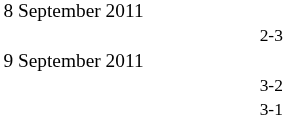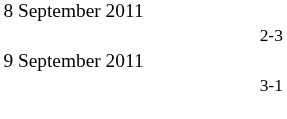 <table style="width:50%;" cellspacing="1">
 <tr>
 <th width=15%></th>
 <th width=10%></th>
 <th width=15%></th>
 </tr>
 <tr>
 <td>8 September 2011</td>
 </tr>
 <tr style=font-size:90%>
 <td align=right></td>
 <td align=center>2-3</td>
 <td></td>
 </tr>
 <tr>
 <td>9 September 2011</td>
 </tr>
 <tr style=font-size:90%>
 <td align=right></td>
-<td align=center>3-2</td>
-<td></td>
-</tr>
-<tr style=font-size:90%>
-<td align=right></td>
 <td align=center>3-1</td>
 <td></td>
 </tr>
 </table>
